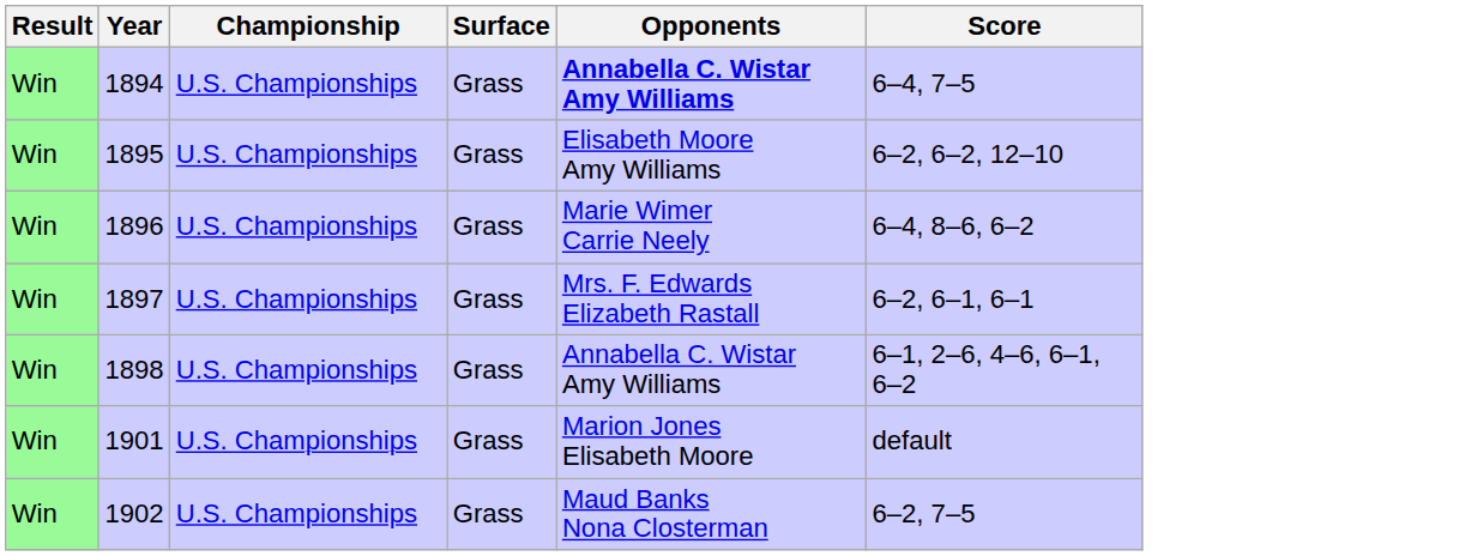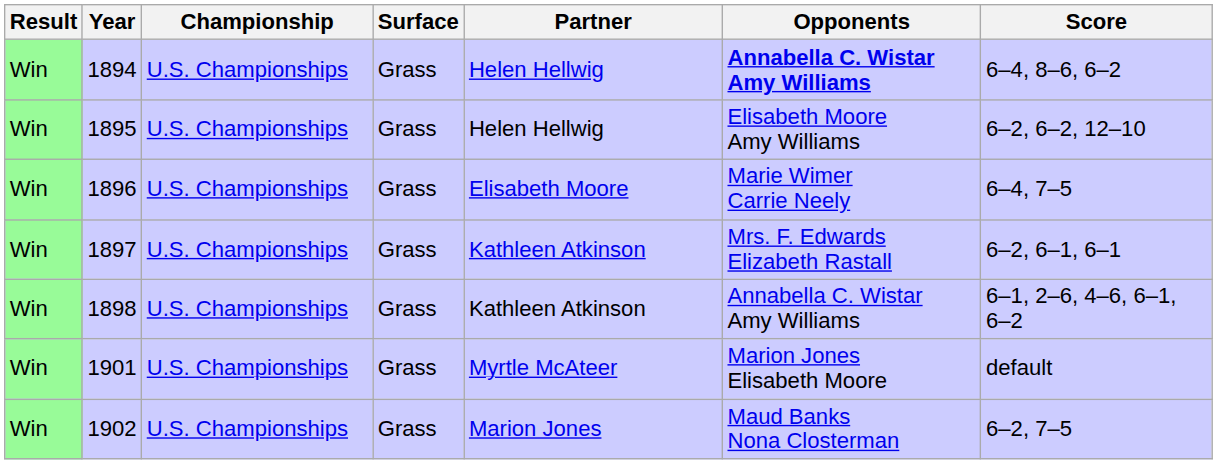 <table class="sortable wikitable">
 <tr>
 <th style="width:40px">Result</th>
 <th style="width:30px">Year</th>
 <th style="width:160px">Championship</th>
 <th style="width:50px">Surface</th>
+<th style="width:180px">Partner</th>
 <th style="width:180px">Opponents</th>
 <th style="width:160px" class="unsortable">Score</th>
 </tr>
 <tr style="background:#ccf;">
 <td style="background:#98fb98;">Win</td>
 <td>1894</td>
 <td><a href='#'>U.S. Championships</a></td>
 <td>Grass</td>
+<td> <a href='#'>Helen Hellwig</a></td>
 <td><strong> <a href='#'>Annabella C. Wistar</a> <br>  <a href='#'>Amy Williams</a></strong></td>
-<td>6–4,  7–5</td>
+<td>6–4, 8–6, 6–2</td>
 </tr>
 <tr style="background:#ccf;">
 <td style="background:#98fb98;">Win</td>
 <td>1895</td>
 <td><a href='#'>U.S. Championships</a></td>
 <td>Grass</td>
+<td> Helen Hellwig</td>
 <td> <a href='#'>Elisabeth Moore</a> <br> Amy Williams</td>
 <td>6–2, 6–2, 12–10</td>
 </tr>
 <tr style="background:#ccf;">
 <td style="background:#98fb98;">Win</td>
 <td>1896</td>
 <td><a href='#'>U.S. Championships</a></td>
 <td>Grass</td>
+<td> <a href='#'>Elisabeth Moore</a></td>
 <td> <a href='#'>Marie Wimer</a> <br> <a href='#'>Carrie Neely</a></td>
-<td>6–4, 8–6, 6–2</td>
+<td>6–4,  7–5</td>
 </tr>
 <tr style="background:#ccf;">
 <td style="background:#98fb98;">Win</td>
 <td>1897</td>
 <td><a href='#'>U.S. Championships</a></td>
 <td>Grass</td>
+<td> <a href='#'>Kathleen Atkinson</a></td>
 <td><a href='#'>Mrs. F. Edwards</a> <br>  <a href='#'>Elizabeth Rastall</a></td>
 <td>6–2, 6–1, 6–1</td>
 </tr>
 <tr style="background:#ccf;">
 <td style="background:#98fb98;">Win</td>
 <td>1898</td>
 <td><a href='#'>U.S. Championships</a></td>
 <td>Grass</td>
+<td> Kathleen Atkinson</td>
 <td> <a href='#'>Annabella C. Wistar</a> <br> Amy Williams</td>
 <td>6–1, 2–6, 4–6, 6–1, 6–2</td>
 </tr>
 <tr style="background:#ccf;">
 <td style="background:#98fb98;">Win</td>
 <td>1901</td>
 <td><a href='#'>U.S. Championships</a></td>
 <td>Grass</td>
+<td> <a href='#'>Myrtle McAteer</a></td>
 <td> <a href='#'>Marion Jones</a> <br>  Elisabeth Moore</td>
 <td>default</td>
 </tr>
 <tr style="background:#ccf;">
 <td style="background:#98fb98;">Win</td>
 <td>1902</td>
 <td><a href='#'>U.S. Championships</a></td>
 <td>Grass</td>
+<td> <a href='#'>Marion Jones</a></td>
 <td> <a href='#'>Maud Banks</a> <br> <a href='#'>Nona Closterman</a></td>
 <td>6–2, 7–5</td>
 </tr>
 </table>
